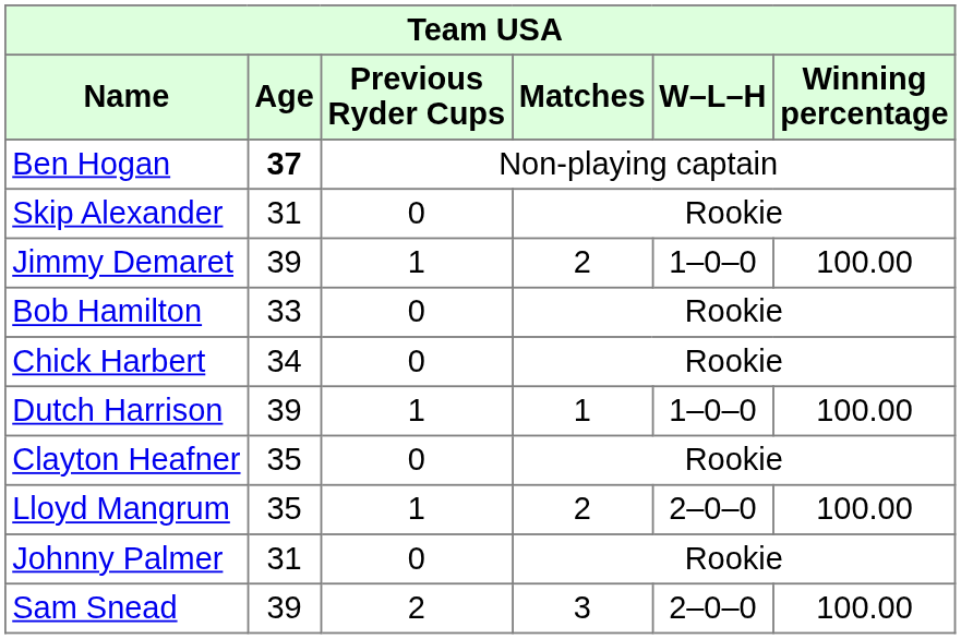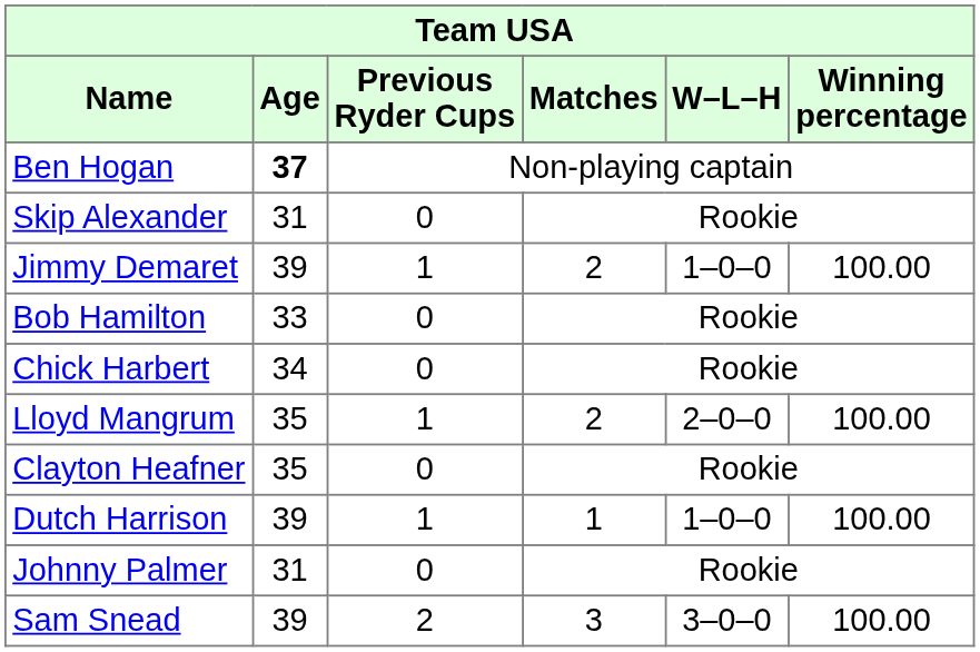 <table border="1" cellpadding="3" style="border-collapse: collapse;text-align:center">
 <tr style="background:#dfd;">
 <td colspan="6"> <strong>Team USA</strong></td>
 </tr>
 <tr style="background:#dfd;">
 <th>Name</th>
 <th>Age</th>
 <th>Previous<br>Ryder Cups</th>
 <th>Matches</th>
 <th>W–L–H</th>
 <th>Winning<br>percentage</th>
 </tr>
 <tr>
 <td align=left><a href='#'>Ben Hogan</a></td>
 <td><strong>37</strong></td>
 <td colspan="4">Non-playing captain</td>
 </tr>
 <tr>
 <td align=left><a href='#'>Skip Alexander</a></td>
 <td>31</td>
 <td>0</td>
 <td colspan="3">Rookie</td>
 </tr>
 <tr>
 <td align=left><a href='#'>Jimmy Demaret</a></td>
 <td>39</td>
 <td>1</td>
 <td>2</td>
 <td>1–0–0</td>
 <td>100.00</td>
 </tr>
 <tr>
 <td align=left><a href='#'>Bob Hamilton</a></td>
 <td>33</td>
 <td>0</td>
 <td colspan="3">Rookie</td>
 </tr>
 <tr>
 <td align=left><a href='#'>Chick Harbert</a></td>
 <td>34</td>
 <td>0</td>
 <td colspan="3">Rookie</td>
 </tr>
 <tr>
-<td align=left><a href='#'>Dutch Harrison</a></td>
-<td>39</td>
+<td align=left><a href='#'>Lloyd Mangrum</a></td>
+<td>35</td>
 <td>1</td>
-<td>1</td>
-<td>1–0–0</td>
+<td>2</td>
+<td>2–0–0</td>
 <td>100.00</td>
 </tr>
 <tr>
 <td align=left><a href='#'>Clayton Heafner</a></td>
 <td>35</td>
 <td>0</td>
 <td colspan="3">Rookie</td>
 </tr>
 <tr>
-<td align=left><a href='#'>Lloyd Mangrum</a></td>
-<td>35</td>
+<td align=left><a href='#'>Dutch Harrison</a></td>
+<td>39</td>
 <td>1</td>
-<td>2</td>
-<td>2–0–0</td>
+<td>1</td>
+<td>1–0–0</td>
 <td>100.00</td>
 </tr>
 <tr>
 <td align=left><a href='#'>Johnny Palmer</a></td>
 <td>31</td>
 <td>0</td>
 <td colspan="3">Rookie</td>
 </tr>
 <tr>
 <td align=left><a href='#'>Sam Snead</a></td>
 <td>39</td>
 <td>2</td>
 <td>3</td>
-<td>2–0–0</td>
+<td>3–0–0</td>
 <td>100.00</td>
 </tr>
 </table>
